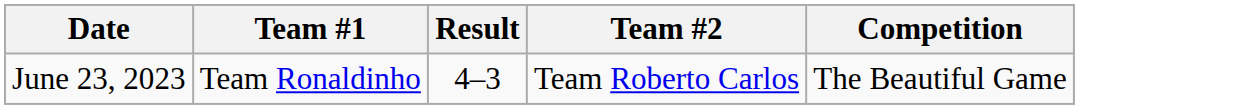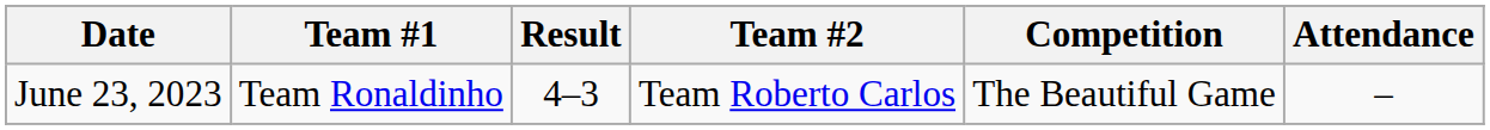 <table class="wikitable">
 <tr>
 <th>Date</th>
 <th>Team #1</th>
 <th>Result</th>
 <th>Team #2</th>
 <th>Competition</th>
+<th>Attendance</th>
 </tr>
 <tr>
 <td>June 23, 2023</td>
 <td>Team <a href='#'>Ronaldinho</a></td>
 <td style="text-align:center;">4–3</td>
 <td>Team <a href='#'>Roberto Carlos</a></td>
 <td>The Beautiful Game</td>
+<td style="text-align:center;">–</td>
 </tr>
 </table>
